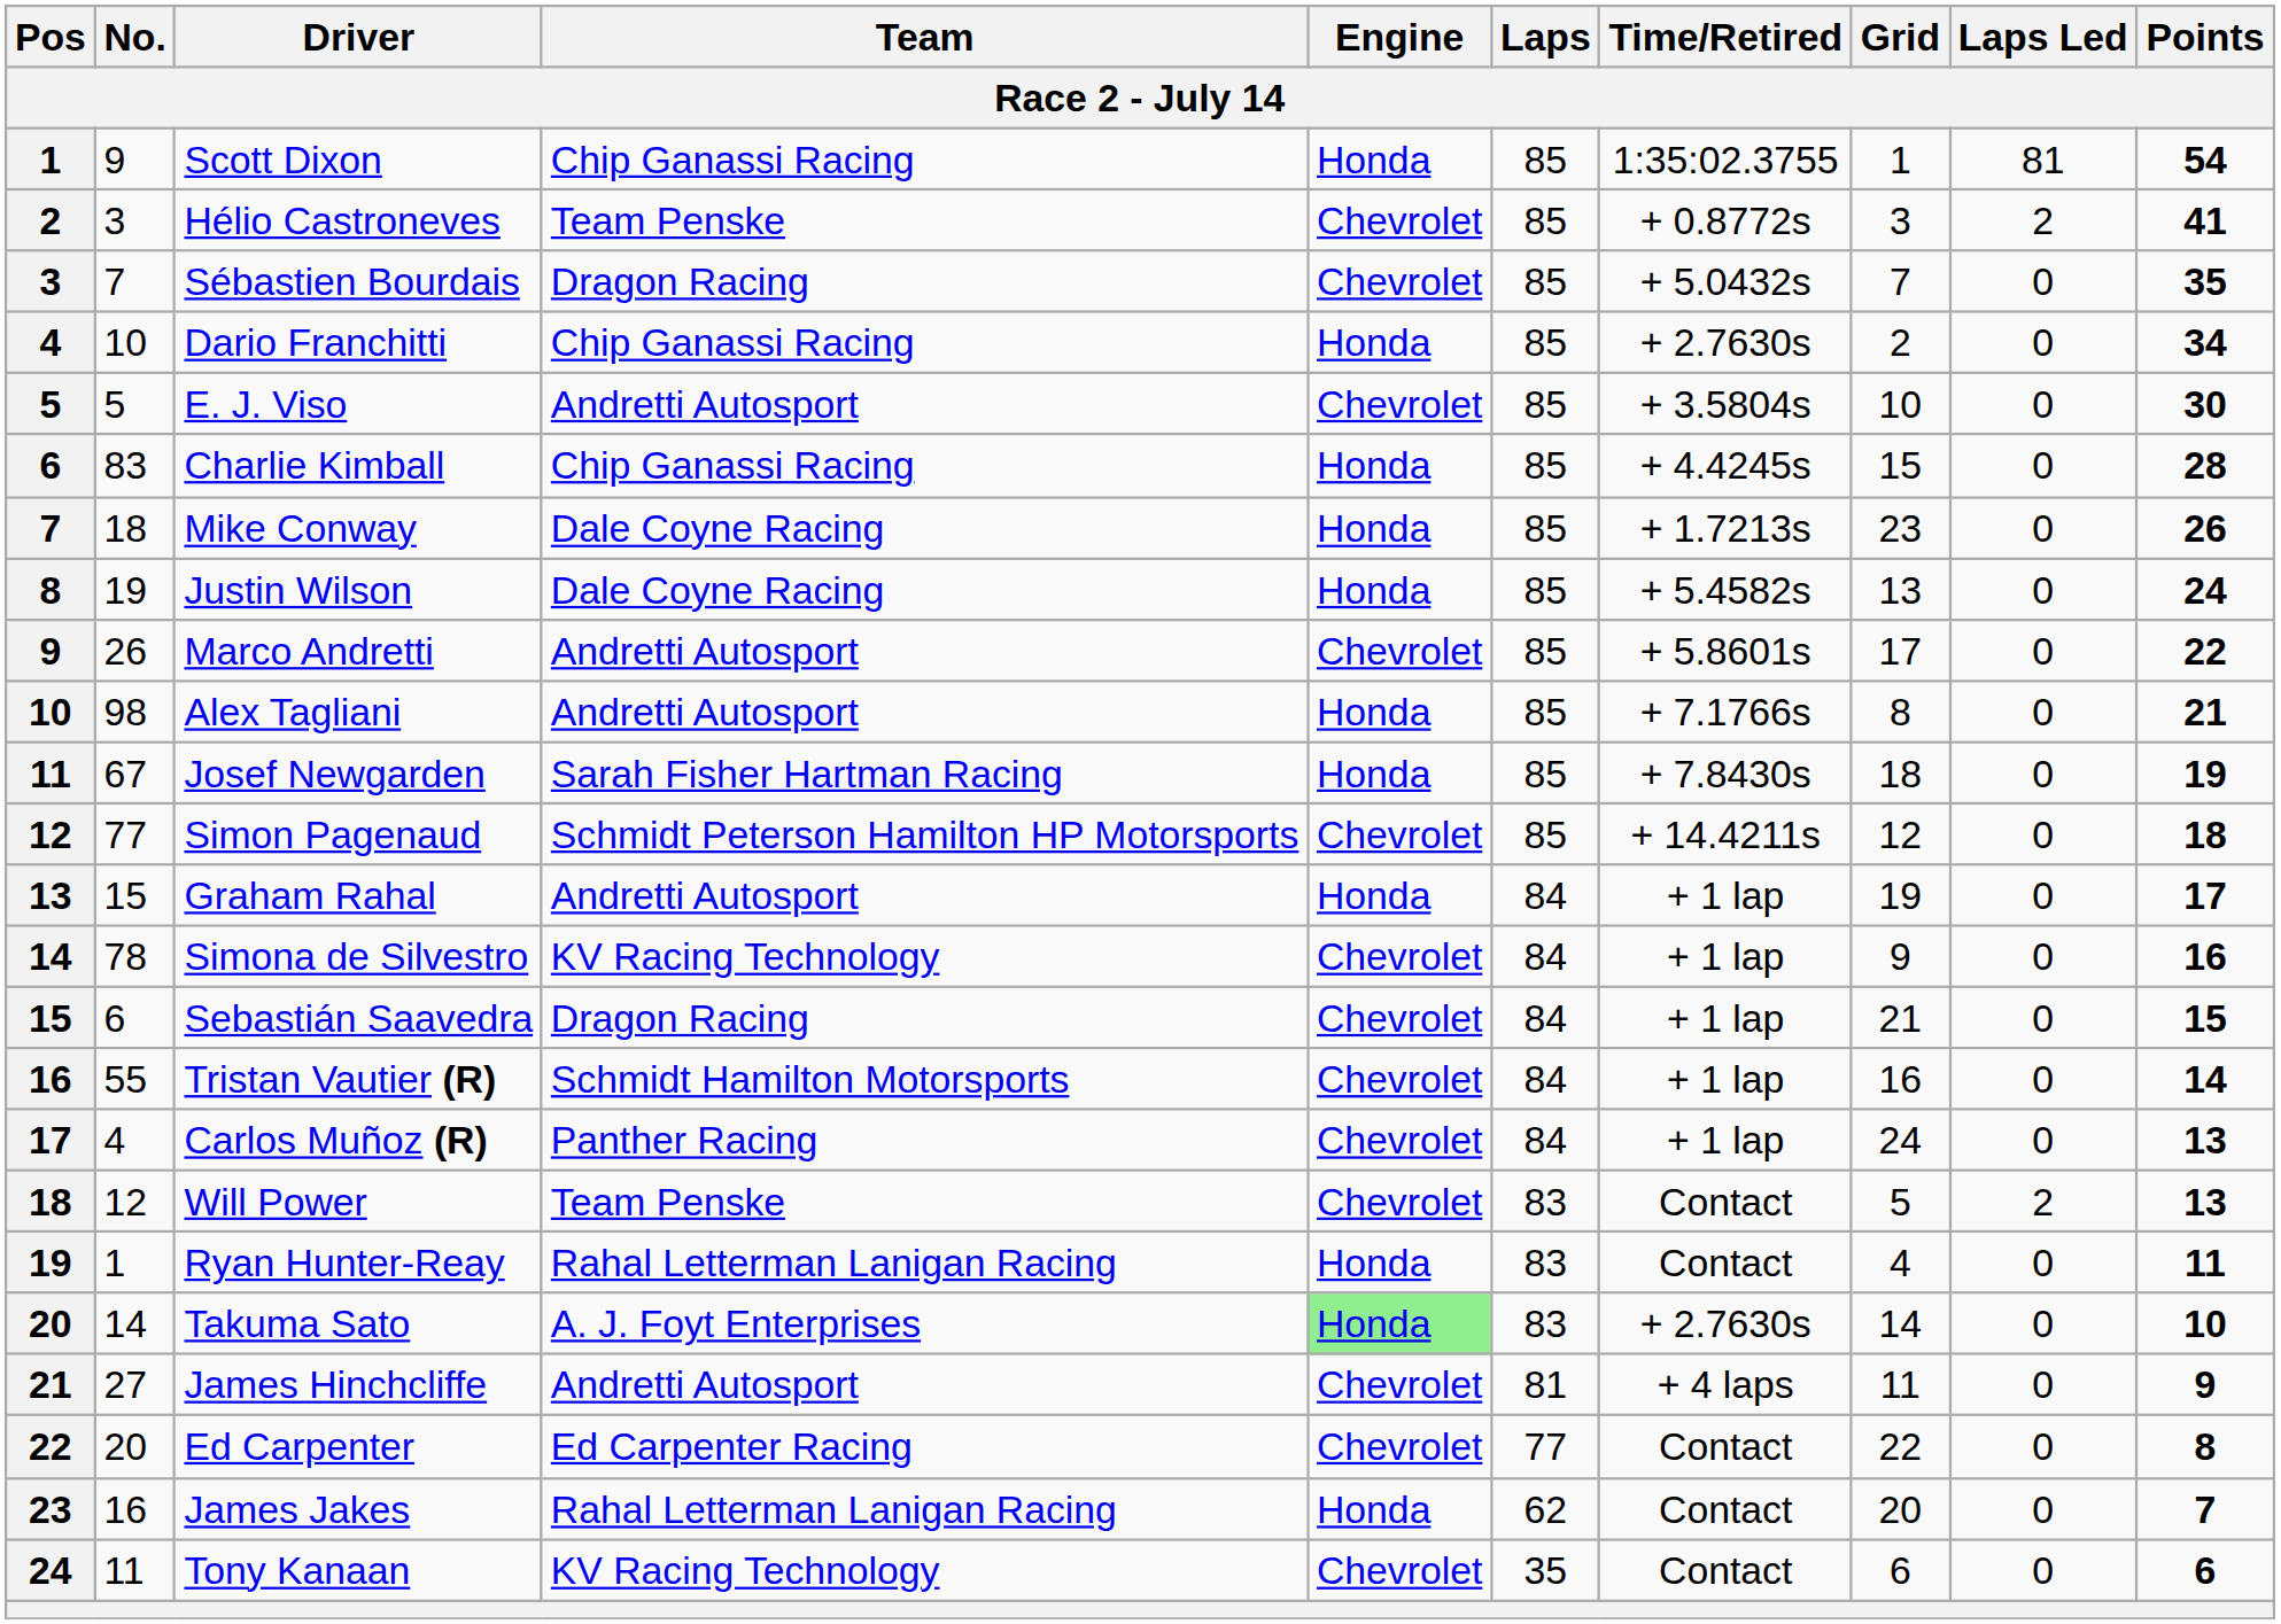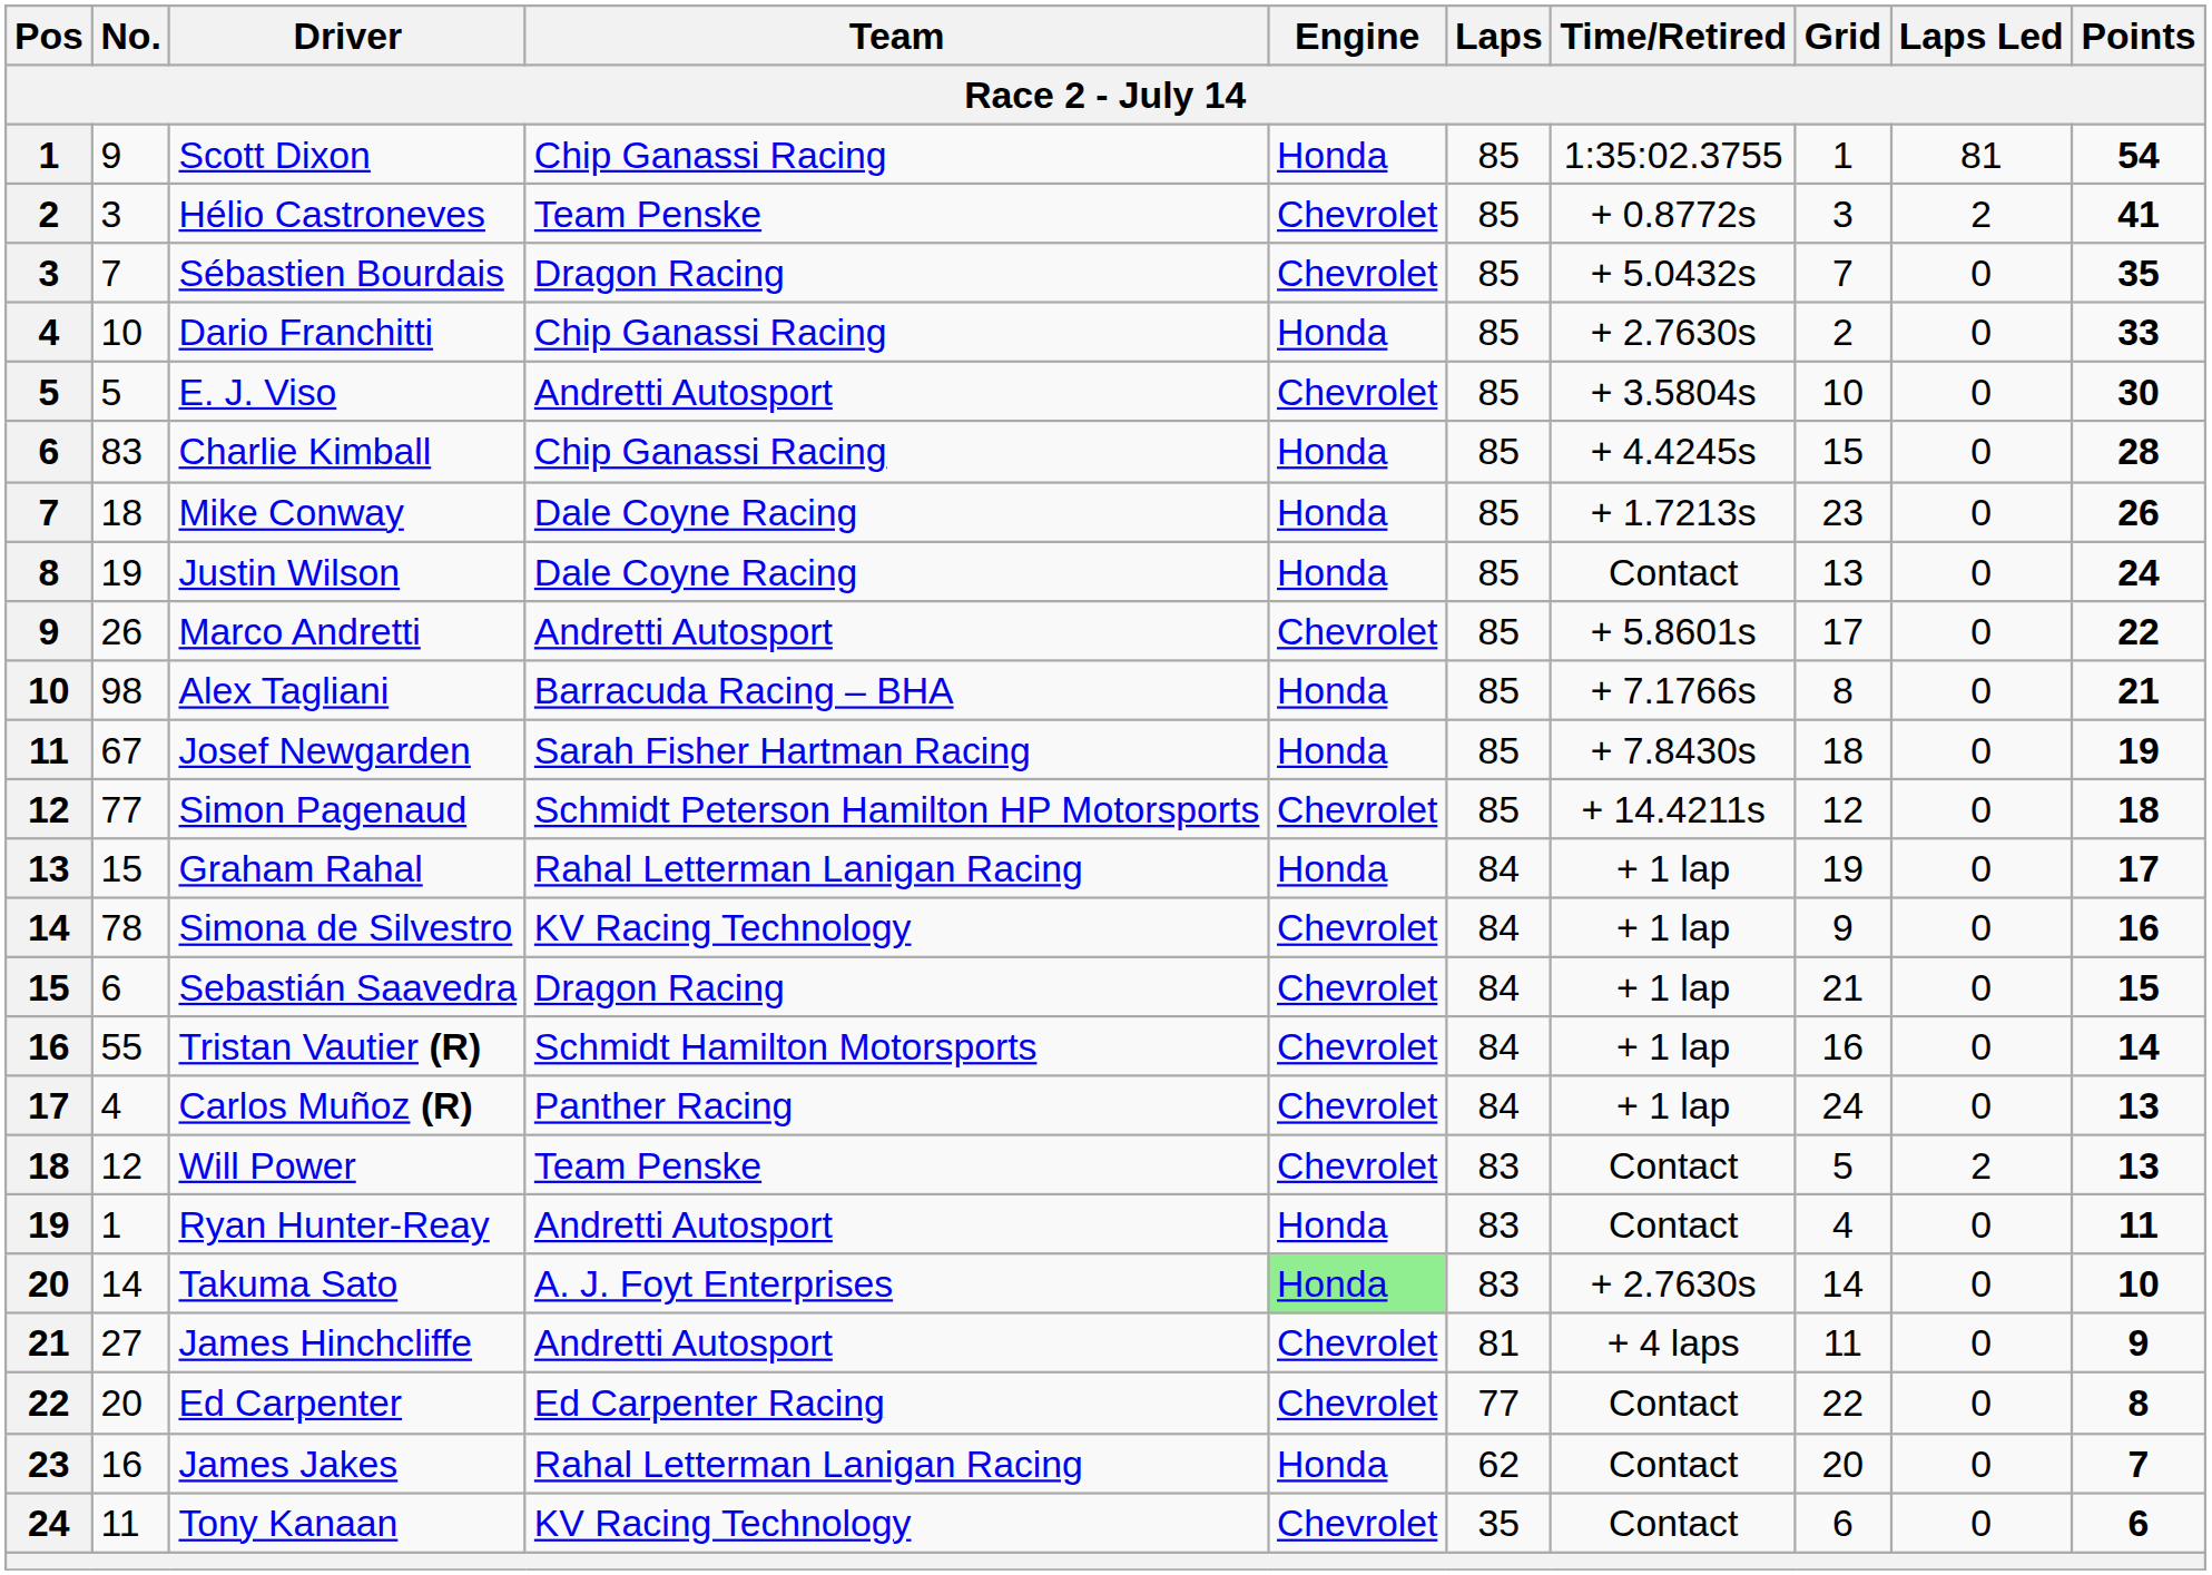 <table class="wikitable" style="font-size: 95%">
 <tr>
 <th>Pos</th>
 <th>No.</th>
 <th>Driver</th>
 <th>Team</th>
 <th>Engine</th>
 <th>Laps</th>
 <th>Time/Retired</th>
 <th>Grid</th>
 <th>Laps Led</th>
 <th>Points</th>
 </tr>
 <tr>
 <th colspan=10>Race 2 - July 14</th>
 </tr>
 <tr>
 <th>1</th>
 <td>9</td>
 <td> <a href='#'>Scott Dixon</a></td>
 <td><a href='#'>Chip Ganassi Racing</a></td>
 <td><a href='#'>Honda</a></td>
 <td align=center>85</td>
 <td align=center>1:35:02.3755</td>
 <td align=center>1</td>
 <td align=center>81</td>
 <td align=center><strong>54</strong></td>
 </tr>
 <tr>
 <th>2</th>
 <td>3</td>
 <td> <a href='#'>Hélio Castroneves</a></td>
 <td><a href='#'>Team Penske</a></td>
 <td><a href='#'>Chevrolet</a></td>
 <td align=center>85</td>
 <td align=center>+ 0.8772s</td>
 <td align=center>3</td>
 <td align=center>2</td>
 <td align=center><strong>41</strong></td>
 </tr>
 <tr>
 <th>3</th>
 <td>7</td>
 <td> <a href='#'>Sébastien Bourdais</a></td>
 <td><a href='#'>Dragon Racing</a></td>
 <td><a href='#'>Chevrolet</a></td>
 <td align=center>85</td>
 <td align=center>+ 5.0432s</td>
 <td align=center>7</td>
 <td align=center>0</td>
 <td align=center><strong>35</strong></td>
 </tr>
 <tr>
 <th>4</th>
 <td>10</td>
 <td> <a href='#'>Dario Franchitti</a></td>
 <td><a href='#'>Chip Ganassi Racing</a></td>
 <td><a href='#'>Honda</a></td>
 <td align=center>85</td>
 <td align=center>+ 2.7630s</td>
 <td align=center>2</td>
 <td align=center>0</td>
-<td align=center><strong>34</strong></td>
+<td align=center><strong>33</strong></td>
 </tr>
 <tr>
 <th>5</th>
 <td>5</td>
 <td> <a href='#'>E. J. Viso</a></td>
 <td><a href='#'>Andretti Autosport</a></td>
 <td><a href='#'>Chevrolet</a></td>
 <td align=center>85</td>
 <td align=center>+ 3.5804s</td>
 <td align=center>10</td>
 <td align=center>0</td>
 <td align=center><strong>30</strong></td>
 </tr>
 <tr>
 <th>6</th>
 <td>83</td>
 <td> <a href='#'>Charlie Kimball</a></td>
 <td><a href='#'>Chip Ganassi Racing</a></td>
 <td><a href='#'>Honda</a></td>
 <td align=center>85</td>
 <td align=center>+ 4.4245s</td>
 <td align=center>15</td>
 <td align=center>0</td>
 <td align=center><strong>28</strong></td>
 </tr>
 <tr>
 <th>7</th>
 <td>18</td>
 <td> <a href='#'>Mike Conway</a></td>
 <td><a href='#'>Dale Coyne Racing</a></td>
 <td><a href='#'>Honda</a></td>
 <td align=center>85</td>
 <td align=center>+ 1.7213s</td>
 <td align=center>23</td>
 <td align=center>0</td>
 <td align=center><strong>26</strong></td>
 </tr>
 <tr>
 <th>8</th>
 <td>19</td>
 <td> <a href='#'>Justin Wilson</a></td>
 <td><a href='#'>Dale Coyne Racing</a></td>
 <td><a href='#'>Honda</a></td>
 <td align=center>85</td>
-<td align=center>+ 5.4582s</td>
+<td align=center>Contact</td>
 <td align=center>13</td>
 <td align=center>0</td>
 <td align=center><strong>24</strong></td>
 </tr>
 <tr>
 <th>9</th>
 <td>26</td>
 <td> <a href='#'>Marco Andretti</a></td>
 <td><a href='#'>Andretti Autosport</a></td>
 <td><a href='#'>Chevrolet</a></td>
 <td align=center>85</td>
 <td align=center>+ 5.8601s</td>
 <td align=center>17</td>
 <td align=center>0</td>
 <td align=center><strong>22</strong></td>
 </tr>
 <tr>
 <th>10</th>
 <td>98</td>
 <td> <a href='#'>Alex Tagliani</a></td>
-<td><a href='#'>Andretti Autosport</a></td>
+<td><a href='#'>Barracuda Racing – BHA</a></td>
 <td><a href='#'>Honda</a></td>
 <td align=center>85</td>
 <td align=center>+ 7.1766s</td>
 <td align=center>8</td>
 <td align=center>0</td>
 <td align=center><strong>21</strong></td>
 </tr>
 <tr>
 <th>11</th>
 <td>67</td>
 <td> <a href='#'>Josef Newgarden</a></td>
 <td><a href='#'>Sarah Fisher Hartman Racing</a></td>
 <td><a href='#'>Honda</a></td>
 <td align=center>85</td>
 <td align=center>+ 7.8430s</td>
 <td align=center>18</td>
 <td align=center>0</td>
 <td align=center><strong>19</strong></td>
 </tr>
 <tr>
 <th>12</th>
 <td>77</td>
 <td> <a href='#'>Simon Pagenaud</a></td>
 <td><a href='#'>Schmidt Peterson Hamilton HP Motorsports</a></td>
 <td><a href='#'>Chevrolet</a></td>
 <td align=center>85</td>
 <td align=center>+ 14.4211s</td>
 <td align=center>12</td>
 <td align=center>0</td>
 <td align=center><strong>18</strong></td>
 </tr>
 <tr>
 <th>13</th>
 <td>15</td>
 <td> <a href='#'>Graham Rahal</a></td>
-<td><a href='#'>Andretti Autosport</a></td>
+<td><a href='#'>Rahal Letterman Lanigan Racing</a></td>
 <td><a href='#'>Honda</a></td>
 <td align=center>84</td>
 <td align=center>+ 1 lap</td>
 <td align=center>19</td>
 <td align=center>0</td>
 <td align=center><strong>17</strong></td>
 </tr>
 <tr>
 <th>14</th>
 <td>78</td>
 <td> <a href='#'>Simona de Silvestro</a></td>
 <td><a href='#'>KV Racing Technology</a></td>
 <td><a href='#'>Chevrolet</a></td>
 <td align=center>84</td>
 <td align=center>+ 1 lap</td>
 <td align=center>9</td>
 <td align=center>0</td>
 <td align=center><strong>16</strong></td>
 </tr>
 <tr>
 <th>15</th>
 <td>6</td>
 <td> <a href='#'>Sebastián Saavedra</a></td>
 <td><a href='#'>Dragon Racing</a></td>
 <td><a href='#'>Chevrolet</a></td>
 <td align=center>84</td>
 <td align=center>+ 1 lap</td>
 <td align=center>21</td>
 <td align=center>0</td>
 <td align=center><strong>15</strong></td>
 </tr>
 <tr>
 <th>16</th>
 <td>55</td>
 <td> <a href='#'>Tristan Vautier</a> <strong>(R)</strong></td>
 <td><a href='#'>Schmidt Hamilton Motorsports</a></td>
 <td><a href='#'>Chevrolet</a></td>
 <td align=center>84</td>
 <td align=center>+ 1 lap</td>
 <td align=center>16</td>
 <td align=center>0</td>
 <td align=center><strong>14</strong></td>
 </tr>
 <tr>
 <th>17</th>
 <td>4</td>
 <td> <a href='#'>Carlos Muñoz</a> <strong>(R)</strong></td>
 <td><a href='#'>Panther Racing</a></td>
 <td><a href='#'>Chevrolet</a></td>
 <td align=center>84</td>
 <td align=center>+ 1 lap</td>
 <td align=center>24</td>
 <td align=center>0</td>
 <td align=center><strong>13</strong></td>
 </tr>
 <tr>
 <th>18</th>
 <td>12</td>
 <td> <a href='#'>Will Power</a></td>
 <td><a href='#'>Team Penske</a></td>
 <td><a href='#'>Chevrolet</a></td>
 <td align=center>83</td>
 <td align=center>Contact</td>
 <td align=center>5</td>
 <td align=center>2</td>
 <td align=center><strong>13</strong></td>
 </tr>
 <tr>
 <th>19</th>
 <td>1</td>
 <td> <a href='#'>Ryan Hunter-Reay</a></td>
-<td><a href='#'>Rahal Letterman Lanigan Racing</a></td>
+<td><a href='#'>Andretti Autosport</a></td>
 <td><a href='#'>Honda</a></td>
 <td align=center>83</td>
 <td align=center>Contact</td>
 <td align=center>4</td>
 <td align=center>0</td>
 <td align=center><strong>11</strong></td>
 </tr>
 <tr>
 <th>20</th>
 <td>14</td>
 <td> <a href='#'>Takuma Sato</a></td>
 <td><a href='#'>A. J. Foyt Enterprises</a></td>
 <td style="background: lightgreen;"><a href='#'>Honda</a></td>
 <td align=center>83</td>
 <td align=center>+ 2.7630s</td>
 <td align=center>14</td>
 <td align=center>0</td>
 <td align=center><strong>10</strong></td>
 </tr>
 <tr>
 <th>21</th>
 <td>27</td>
 <td> <a href='#'>James Hinchcliffe</a></td>
 <td><a href='#'>Andretti Autosport</a></td>
 <td><a href='#'>Chevrolet</a></td>
 <td align=center>81</td>
 <td align=center>+ 4 laps</td>
 <td align=center>11</td>
 <td align=center>0</td>
 <td align=center><strong>9</strong></td>
 </tr>
 <tr>
 <th>22</th>
 <td>20</td>
 <td> <a href='#'>Ed Carpenter</a></td>
 <td><a href='#'>Ed Carpenter Racing</a></td>
 <td><a href='#'>Chevrolet</a></td>
 <td align=center>77</td>
 <td align=center>Contact</td>
 <td align=center>22</td>
 <td align=center>0</td>
 <td align=center><strong>8</strong></td>
 </tr>
 <tr>
 <th>23</th>
 <td>16</td>
 <td> <a href='#'>James Jakes</a></td>
 <td><a href='#'>Rahal Letterman Lanigan Racing</a></td>
 <td><a href='#'>Honda</a></td>
 <td align=center>62</td>
 <td align=center>Contact</td>
 <td align=center>20</td>
 <td align=center>0</td>
 <td align=center><strong>7</strong></td>
 </tr>
 <tr>
 <th>24</th>
 <td>11</td>
 <td> <a href='#'>Tony Kanaan</a></td>
 <td><a href='#'>KV Racing Technology</a></td>
 <td><a href='#'>Chevrolet</a></td>
 <td align=center>35</td>
 <td align=center>Contact</td>
 <td align=center>6</td>
 <td align=center>0</td>
 <td align=center><strong>6</strong></td>
 </tr>
 <tr>
 <th colspan=10></th>
 </tr>
 </table>
